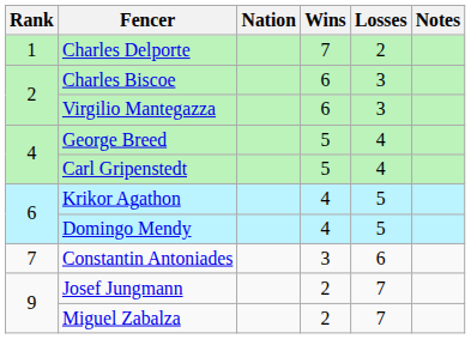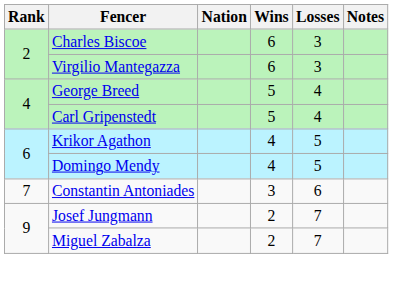 <table class="wikitable sortable" style="text-align: center;">
 <tr>
 <th>Rank</th>
 <th>Fencer</th>
 <th>Nation</th>
 <th>Wins</th>
 <th>Losses</th>
 <th>Notes</th>
-</tr>
-<tr bgcolor=bbf3bb>
-<td>1</td>
-<td align=left><a href='#'>Charles Delporte</a></td>
-<td align=left></td>
-<td>7</td>
-<td>2</td>
-<td></td>
 </tr>
 <tr bgcolor=bbf3bb>
 <td rowspan=2>2</td>
 <td align=left><a href='#'>Charles Biscoe</a></td>
 <td align=left></td>
 <td>6</td>
 <td>3</td>
 <td></td>
 </tr>
 <tr bgcolor=bbf3bb>
 <td align=left><a href='#'>Virgilio Mantegazza</a></td>
 <td align=left></td>
 <td>6</td>
 <td>3</td>
 <td></td>
 </tr>
 <tr bgcolor=bbf3bb>
 <td rowspan=2>4</td>
 <td align=left><a href='#'>George Breed</a></td>
 <td align=left></td>
 <td>5</td>
 <td>4</td>
 <td></td>
 </tr>
 <tr bgcolor=bbf3bb>
 <td align=left><a href='#'>Carl Gripenstedt</a></td>
 <td align=left></td>
 <td>5</td>
 <td>4</td>
 <td></td>
 </tr>
 <tr bgcolor=bbf3ff>
 <td rowspan=2>6</td>
 <td align=left><a href='#'>Krikor Agathon</a></td>
 <td align=left></td>
 <td>4</td>
 <td>5</td>
 <td></td>
 </tr>
 <tr bgcolor=bbf3ff>
 <td align=left><a href='#'>Domingo Mendy</a></td>
 <td align=left></td>
 <td>4</td>
 <td>5</td>
 <td></td>
 </tr>
 <tr>
 <td>7</td>
 <td align=left><a href='#'>Constantin Antoniades</a></td>
 <td align=left></td>
 <td>3</td>
 <td>6</td>
 <td></td>
 </tr>
 <tr>
 <td rowspan=2>9</td>
 <td align=left><a href='#'>Josef Jungmann</a></td>
 <td align=left></td>
 <td>2</td>
 <td>7</td>
 <td></td>
 </tr>
 <tr>
 <td align=left><a href='#'>Miguel Zabalza</a></td>
 <td align=left></td>
 <td>2</td>
 <td>7</td>
 <td></td>
 </tr>
 </table>
